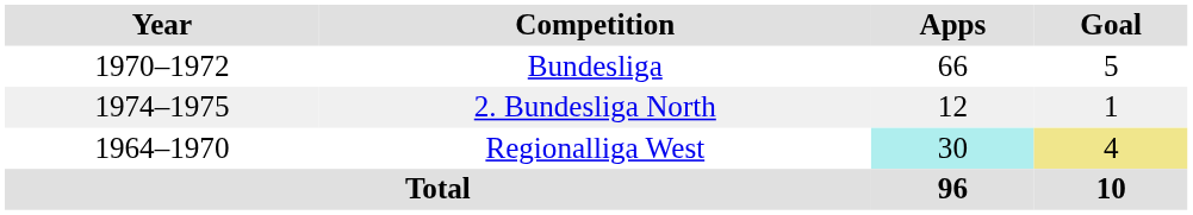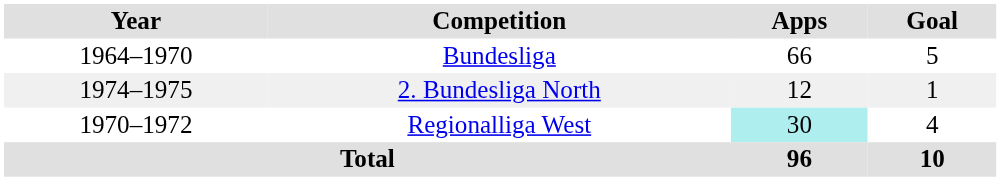 <table border="0" cellpadding="2" cellspacing="0" style="width:50%;">
 <tr style="text-align:center; background:#e0e0e0;">
 <th>Year</th>
 <th>Competition</th>
 <th>Apps</th>
 <th>Goal</th>
 </tr>
 <tr style="text-align:center;">
-<td>1970–1972</td>
+<td>1964–1970</td>
 <td><a href='#'>Bundesliga</a></td>
 <td>66</td>
 <td>5</td>
 </tr>
 <tr style="text-align:center; background:#f0f0f0;">
 <td>1974–1975</td>
 <td><a href='#'>2. Bundesliga North</a></td>
 <td>12</td>
 <td>1</td>
 </tr>
 <tr style="text-align:center;">
-<td>1964–1970</td>
+<td>1970–1972</td>
 <td><a href='#'>Regionalliga West</a></td>
 <td style="background: paleturquoise;">30</td>
-<td style="background: khaki;">4</td>
+<td>4</td>
 </tr>
 <tr style="text-align:center; background:#e0e0e0;">
 <th colspan="2">Total</th>
 <th style="text-align:center;">96</th>
 <th style="text-align:center;">10</th>
 </tr>
 </table>
